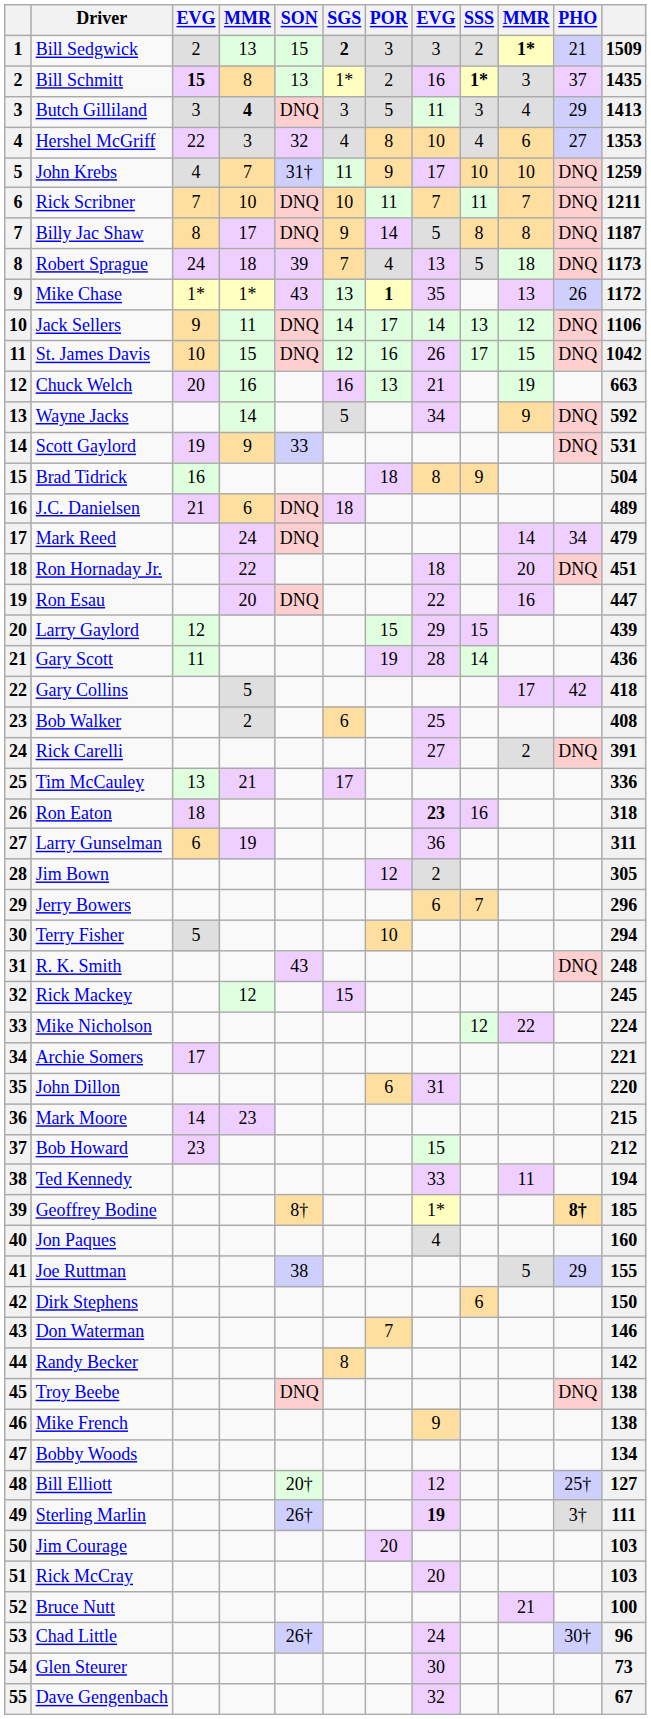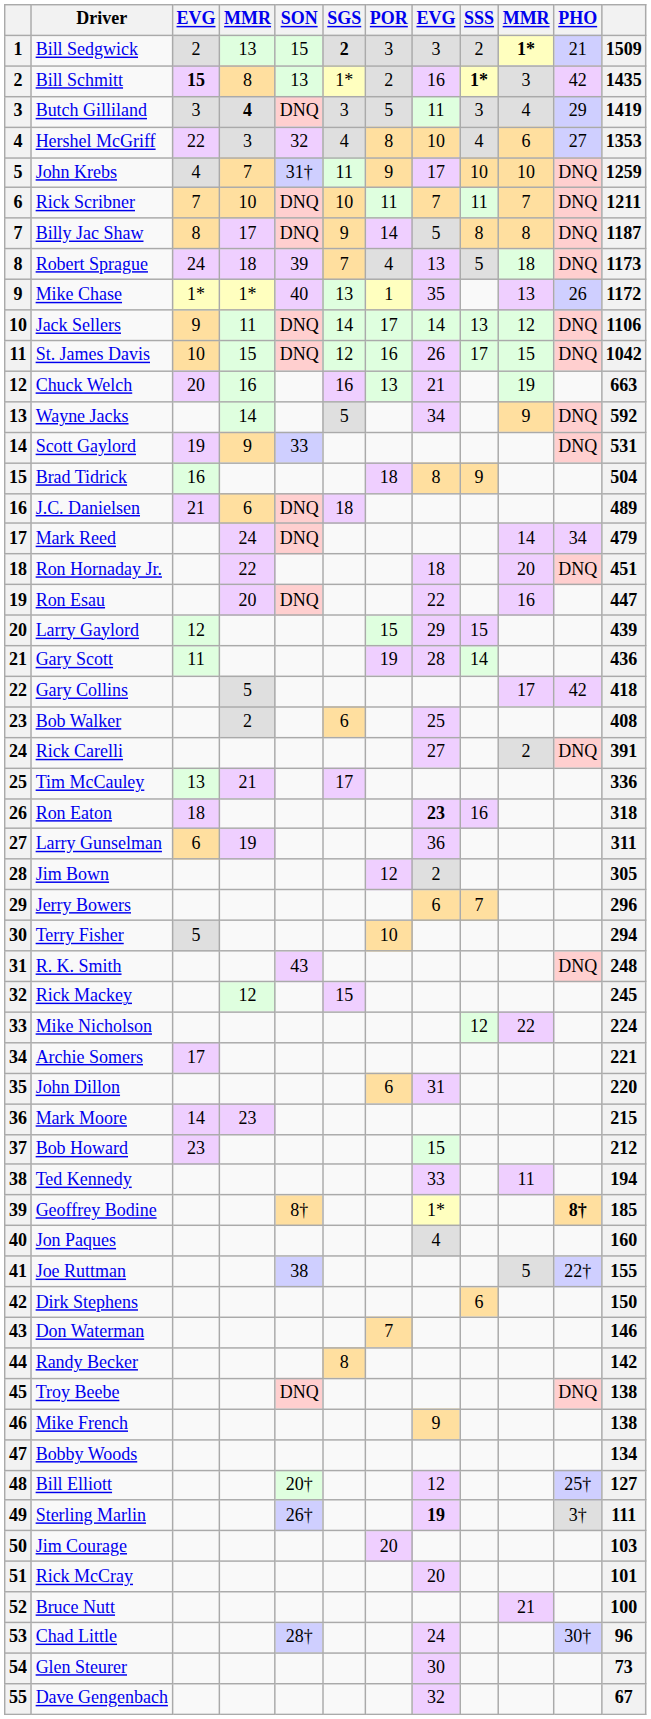 <table class="wikitable" style="font-size:77%; text-align:center">
 <tr valign="top">
 <th></th>
 <th>Driver</th>
 <th><a href='#'>EVG</a></th>
 <th><a href='#'>MMR</a></th>
 <th><a href='#'>SON</a></th>
 <th><a href='#'>SGS</a></th>
 <th><a href='#'>POR</a></th>
 <th><a href='#'>EVG</a></th>
 <th><a href='#'>SSS</a></th>
 <th><a href='#'>MMR</a></th>
 <th><a href='#'>PHO</a></th>
 <th></th>
 </tr>
 <tr>
 <th>1</th>
 <td align="left"><a href='#'>Bill Sedgwick</a></td>
 <td style="background-color:#DFDFDF";>2</td>
 <td style="background-color:#DFFFDF";>13</td>
 <td style="background-color:#DFFFDF";>15</td>
 <td style="background-color:#DFDFDF";><strong>2</strong></td>
 <td style="background-color:#DFDFDF";>3</td>
 <td style="background-color:#DFDFDF";>3</td>
 <td style="background-color:#DFDFDF";>2</td>
 <td style="background-color:#FFFFBF";><strong>1*</strong></td>
 <td style="background-color:#CFCFFF";>21</td>
 <th>1509</th>
 </tr>
 <tr>
 <th>2</th>
 <td align="left"><a href='#'>Bill Schmitt</a></td>
 <td style="background-color:#EFCFFF";><strong>15</strong></td>
 <td style="background-color:#FFDF9F";>8</td>
 <td style="background-color:#DFFFDF";>13</td>
 <td style="background-color:#FFFFBF";>1*</td>
 <td style="background-color:#DFDFDF";>2</td>
 <td style="background-color:#EFCFFF";>16</td>
 <td style="background-color:#FFFFBF";><strong>1*</strong></td>
 <td style="background-color:#DFDFDF";>3</td>
-<td style="background-color:#EFCFFF";>37</td>
+<td style="background-color:#EFCFFF";>42</td>
 <th>1435</th>
 </tr>
 <tr>
 <th>3</th>
 <td align="left"><a href='#'>Butch Gilliland</a></td>
 <td style="background-color:#DFDFDF";>3</td>
 <td style="background-color:#DFDFDF";><strong>4</strong></td>
 <td style="background-color:#FFCFCF";>DNQ</td>
 <td style="background-color:#DFDFDF";>3</td>
 <td style="background-color:#DFDFDF";>5</td>
 <td style="background-color:#DFFFDF";>11</td>
 <td style="background-color:#DFDFDF";>3</td>
 <td style="background-color:#DFDFDF";>4</td>
 <td style="background-color:#CFCFFF";>29</td>
-<th>1413</th>
+<th>1419</th>
 </tr>
 <tr>
 <th>4</th>
 <td align="left"><a href='#'>Hershel McGriff</a></td>
 <td style="background-color:#EFCFFF";>22</td>
 <td style="background-color:#DFDFDF";>3</td>
 <td style="background-color:#EFCFFF";>32</td>
 <td style="background-color:#DFDFDF";>4</td>
 <td style="background-color:#FFDF9F";>8</td>
 <td style="background-color:#FFDF9F";>10</td>
 <td style="background-color:#DFDFDF";>4</td>
 <td style="background-color:#FFDF9F";>6</td>
 <td style="background-color:#CFCFFF";>27</td>
 <th>1353</th>
 </tr>
 <tr>
 <th>5</th>
 <td align="left"><a href='#'>John Krebs</a></td>
 <td style="background-color:#DFDFDF";>4</td>
 <td style="background-color:#FFDF9F";>7</td>
 <td style="background-color:#CFCFFF";>31†</td>
 <td style="background-color:#DFFFDF";>11</td>
 <td style="background-color:#FFDF9F";>9</td>
 <td style="background-color:#EFCFFF";>17</td>
 <td style="background-color:#FFDF9F";>10</td>
 <td style="background-color:#FFDF9F";>10</td>
 <td style="background-color:#FFCFCF";>DNQ</td>
 <th>1259</th>
 </tr>
 <tr>
 <th>6</th>
 <td align="left"><a href='#'>Rick Scribner</a></td>
 <td style="background-color:#FFDF9F";>7</td>
 <td style="background-color:#FFDF9F";>10</td>
 <td style="background-color:#FFCFCF";>DNQ</td>
 <td style="background-color:#FFDF9F";>10</td>
 <td style="background-color:#DFFFDF";>11</td>
 <td style="background-color:#FFDF9F";>7</td>
 <td style="background-color:#DFFFDF";>11</td>
 <td style="background-color:#FFDF9F";>7</td>
 <td style="background-color:#FFCFCF";>DNQ</td>
 <th>1211</th>
 </tr>
 <tr>
 <th>7</th>
 <td align="left"><a href='#'>Billy Jac Shaw</a></td>
 <td style="background-color:#FFDF9F";>8</td>
 <td style="background-color:#EFCFFF";>17</td>
 <td style="background-color:#FFCFCF";>DNQ</td>
 <td style="background-color:#FFDF9F";>9</td>
 <td style="background-color:#EFCFFF";>14</td>
 <td style="background-color:#DFDFDF";>5</td>
 <td style="background-color:#FFDF9F";>8</td>
 <td style="background-color:#FFDF9F";>8</td>
 <td style="background-color:#FFCFCF";>DNQ</td>
 <th>1187</th>
 </tr>
 <tr>
 <th>8</th>
 <td align="left"><a href='#'>Robert Sprague</a></td>
 <td style="background-color:#EFCFFF";>24</td>
 <td style="background-color:#EFCFFF";>18</td>
 <td style="background-color:#EFCFFF";>39</td>
 <td style="background-color:#FFDF9F";>7</td>
 <td style="background-color:#DFDFDF";>4</td>
 <td style="background-color:#EFCFFF";>13</td>
 <td style="background-color:#DFDFDF";>5</td>
 <td style="background-color:#DFFFDF";>18</td>
 <td style="background-color:#FFCFCF";>DNQ</td>
 <th>1173</th>
 </tr>
 <tr>
 <th>9</th>
 <td align="left"><a href='#'>Mike Chase</a></td>
 <td style="background-color:#FFFFBF";>1*</td>
 <td style="background-color:#FFFFBF";>1*</td>
-<td style="background-color:#EFCFFF";>43</td>
+<td style="background-color:#EFCFFF";>40</td>
 <td style="background-color:#DFFFDF";>13</td>
-<td style="background-color:#FFFFBF";><strong>1</strong></td>
+<td style="background-color:#FFFFBF";>1</td>
 <td style="background-color:#EFCFFF";>35</td>
 <td></td>
 <td style="background-color:#EFCFFF";>13</td>
 <td style="background-color:#CFCFFF";>26</td>
 <th>1172</th>
 </tr>
 <tr>
 <th>10</th>
 <td align="left"><a href='#'>Jack Sellers</a></td>
 <td style="background-color:#FFDF9F";>9</td>
 <td style="background-color:#DFFFDF";>11</td>
 <td style="background-color:#FFCFCF";>DNQ</td>
 <td style="background-color:#DFFFDF";>14</td>
 <td style="background-color:#DFFFDF";>17</td>
 <td style="background-color:#DFFFDF";>14</td>
 <td style="background-color:#DFFFDF";>13</td>
 <td style="background-color:#DFFFDF";>12</td>
 <td style="background-color:#FFCFCF";>DNQ</td>
 <th>1106</th>
 </tr>
 <tr>
 <th>11</th>
 <td align="left"><a href='#'>St. James Davis</a></td>
 <td style="background-color:#FFDF9F";>10</td>
 <td style="background-color:#DFFFDF";>15</td>
 <td style="background-color:#FFCFCF";>DNQ</td>
 <td style="background-color:#DFFFDF";>12</td>
 <td style="background-color:#DFFFDF";>16</td>
 <td style="background-color:#EFCFFF";>26</td>
 <td style="background-color:#DFFFDF";>17</td>
 <td style="background-color:#DFFFDF";>15</td>
 <td style="background-color:#FFCFCF";>DNQ</td>
 <th>1042</th>
 </tr>
 <tr>
 <th>12</th>
 <td align="left"><a href='#'>Chuck Welch</a></td>
 <td style="background-color:#EFCFFF";>20</td>
 <td style="background-color:#DFFFDF";>16</td>
 <td></td>
 <td style="background-color:#EFCFFF";>16</td>
 <td style="background-color:#DFFFDF";>13</td>
 <td style="background-color:#EFCFFF";>21</td>
 <td></td>
 <td style="background-color:#DFFFDF";>19</td>
 <td></td>
 <th>663</th>
 </tr>
 <tr>
 <th>13</th>
 <td align="left"><a href='#'>Wayne Jacks</a></td>
 <td></td>
 <td style="background-color:#DFFFDF";>14</td>
 <td></td>
 <td style="background-color:#DFDFDF";>5</td>
 <td></td>
 <td style="background-color:#EFCFFF";>34</td>
 <td></td>
 <td style="background-color:#FFDF9F";>9</td>
 <td style="background-color:#FFCFCF";>DNQ</td>
 <th>592</th>
 </tr>
 <tr>
 <th>14</th>
 <td align="left"><a href='#'>Scott Gaylord</a></td>
 <td style="background-color:#EFCFFF";>19</td>
 <td style="background-color:#FFDF9F";>9</td>
 <td style="background-color:#CFCFFF";>33</td>
 <td></td>
 <td></td>
 <td></td>
 <td></td>
 <td></td>
 <td style="background-color:#FFCFCF";>DNQ</td>
 <th>531</th>
 </tr>
 <tr>
 <th>15</th>
 <td align="left"><a href='#'>Brad Tidrick</a></td>
 <td style="background-color:#DFFFDF";>16</td>
 <td></td>
 <td></td>
 <td></td>
 <td style="background-color:#EFCFFF";>18</td>
 <td style="background-color:#FFDF9F";>8</td>
 <td style="background-color:#FFDF9F";>9</td>
 <td></td>
 <td></td>
 <th>504</th>
 </tr>
 <tr>
 <th>16</th>
 <td align="left"><a href='#'>J.C. Danielsen</a></td>
 <td style="background-color:#EFCFFF";>21</td>
 <td style="background-color:#FFDF9F";>6</td>
 <td style="background-color:#FFCFCF";>DNQ</td>
 <td style="background-color:#EFCFFF";>18</td>
 <td></td>
 <td></td>
 <td></td>
 <td></td>
 <td></td>
 <th>489</th>
 </tr>
 <tr>
 <th>17</th>
 <td align="left"><a href='#'>Mark Reed</a></td>
 <td></td>
 <td style="background-color:#EFCFFF";>24</td>
 <td style="background-color:#FFCFCF";>DNQ</td>
 <td></td>
 <td></td>
 <td></td>
 <td></td>
 <td style="background-color:#EFCFFF";>14</td>
 <td style="background-color:#EFCFFF";>34</td>
 <th>479</th>
 </tr>
 <tr>
 <th>18</th>
 <td align="left"><a href='#'>Ron Hornaday Jr.</a></td>
 <td></td>
 <td style="background-color:#EFCFFF";>22</td>
 <td></td>
 <td></td>
 <td></td>
 <td style="background-color:#EFCFFF";>18</td>
 <td></td>
 <td style="background-color:#EFCFFF";>20</td>
 <td style="background-color:#FFCFCF";>DNQ</td>
 <th>451</th>
 </tr>
 <tr>
 <th>19</th>
 <td align="left"><a href='#'>Ron Esau</a></td>
 <td></td>
 <td style="background-color:#EFCFFF";>20</td>
 <td style="background-color:#FFCFCF";>DNQ</td>
 <td></td>
 <td></td>
 <td style="background-color:#EFCFFF";>22</td>
 <td></td>
 <td style="background-color:#EFCFFF";>16</td>
 <td></td>
 <th>447</th>
 </tr>
 <tr>
 <th>20</th>
 <td align="left"><a href='#'>Larry Gaylord</a></td>
 <td style="background-color:#DFFFDF";>12</td>
 <td></td>
 <td></td>
 <td></td>
 <td style="background-color:#DFFFDF";>15</td>
 <td style="background-color:#EFCFFF";>29</td>
 <td style="background-color:#EFCFFF";>15</td>
 <td></td>
 <td></td>
 <th>439</th>
 </tr>
 <tr>
 <th>21</th>
 <td align="left"><a href='#'>Gary Scott</a></td>
 <td style="background-color:#DFFFDF";>11</td>
 <td></td>
 <td></td>
 <td></td>
 <td style="background-color:#EFCFFF";>19</td>
 <td style="background-color:#EFCFFF";>28</td>
 <td style="background-color:#DFFFDF";>14</td>
 <td></td>
 <td></td>
 <th>436</th>
 </tr>
 <tr>
 <th>22</th>
 <td align="left"><a href='#'>Gary Collins</a></td>
 <td></td>
 <td style="background-color:#DFDFDF";>5</td>
 <td></td>
 <td></td>
 <td></td>
 <td></td>
 <td></td>
 <td style="background-color:#EFCFFF";>17</td>
 <td style="background-color:#EFCFFF";>42</td>
 <th>418</th>
 </tr>
 <tr>
 <th>23</th>
 <td align="left"><a href='#'>Bob Walker</a></td>
 <td></td>
 <td style="background-color:#DFDFDF";>2</td>
 <td></td>
 <td style="background-color:#FFDF9F";>6</td>
 <td></td>
 <td style="background-color:#EFCFFF";>25</td>
 <td></td>
 <td></td>
 <td></td>
 <th>408</th>
 </tr>
 <tr>
 <th>24</th>
 <td align="left"><a href='#'>Rick Carelli</a></td>
 <td></td>
 <td></td>
 <td></td>
 <td></td>
 <td></td>
 <td style="background-color:#EFCFFF";>27</td>
 <td></td>
 <td style="background-color:#DFDFDF";>2</td>
 <td style="background-color:#FFCFCF";>DNQ</td>
 <th>391</th>
 </tr>
 <tr>
 <th>25</th>
 <td align="left"><a href='#'>Tim McCauley</a></td>
 <td style="background-color:#DFFFDF";>13</td>
 <td style="background-color:#EFCFFF";>21</td>
 <td></td>
 <td style="background-color:#EFCFFF";>17</td>
 <td></td>
 <td></td>
 <td></td>
 <td></td>
 <td></td>
 <th>336</th>
 </tr>
 <tr>
 <th>26</th>
 <td align="left"><a href='#'>Ron Eaton</a></td>
 <td style="background-color:#EFCFFF";>18</td>
 <td></td>
 <td></td>
 <td></td>
 <td></td>
 <td style="background-color:#EFCFFF";><strong>23</strong></td>
 <td style="background-color:#EFCFFF";>16</td>
 <td></td>
 <td></td>
 <th>318</th>
 </tr>
 <tr>
 <th>27</th>
 <td align="left"><a href='#'>Larry Gunselman</a></td>
 <td style="background-color:#FFDF9F";>6</td>
 <td style="background-color:#EFCFFF";>19</td>
 <td></td>
 <td></td>
 <td></td>
 <td style="background-color:#EFCFFF";>36</td>
 <td></td>
 <td></td>
 <td></td>
 <th>311</th>
 </tr>
 <tr>
 <th>28</th>
 <td align="left"><a href='#'>Jim Bown</a></td>
 <td></td>
 <td></td>
 <td></td>
 <td></td>
 <td style="background-color:#EFCFFF";>12</td>
 <td style="background-color:#DFDFDF";>2</td>
 <td></td>
 <td></td>
 <td></td>
 <th>305</th>
 </tr>
 <tr>
 <th>29</th>
 <td align="left"><a href='#'>Jerry Bowers</a></td>
 <td></td>
 <td></td>
 <td></td>
 <td></td>
 <td></td>
 <td style="background-color:#FFDF9F";>6</td>
 <td style="background-color:#FFDF9F";>7</td>
 <td></td>
 <td></td>
 <th>296</th>
 </tr>
 <tr>
 <th>30</th>
 <td align="left"><a href='#'>Terry Fisher</a></td>
 <td style="background-color:#DFDFDF";>5</td>
 <td></td>
 <td></td>
 <td></td>
 <td style="background-color:#FFDF9F";>10</td>
 <td></td>
 <td></td>
 <td></td>
 <td></td>
 <th>294</th>
 </tr>
 <tr>
 <th>31</th>
 <td align="left"><a href='#'>R. K. Smith</a></td>
 <td></td>
 <td></td>
 <td style="background-color:#EFCFFF";>43</td>
 <td></td>
 <td></td>
 <td></td>
 <td></td>
 <td></td>
 <td style="background-color:#FFCFCF";>DNQ</td>
 <th>248</th>
 </tr>
 <tr>
 <th>32</th>
 <td align="left"><a href='#'>Rick Mackey</a></td>
 <td></td>
 <td style="background-color:#DFFFDF";>12</td>
 <td></td>
 <td style="background-color:#EFCFFF";>15</td>
 <td></td>
 <td></td>
 <td></td>
 <td></td>
 <td></td>
 <th>245</th>
 </tr>
 <tr>
 <th>33</th>
 <td align="left"><a href='#'>Mike Nicholson</a></td>
 <td></td>
 <td></td>
 <td></td>
 <td></td>
 <td></td>
 <td></td>
 <td style="background-color:#DFFFDF";>12</td>
 <td style="background-color:#EFCFFF";>22</td>
 <td></td>
 <th>224</th>
 </tr>
 <tr>
 <th>34</th>
 <td align="left"><a href='#'>Archie Somers</a></td>
 <td style="background-color:#EFCFFF";>17</td>
 <td></td>
 <td></td>
 <td></td>
 <td></td>
 <td></td>
 <td></td>
 <td></td>
 <td></td>
 <th>221</th>
 </tr>
 <tr>
 <th>35</th>
 <td align="left"><a href='#'>John Dillon</a></td>
 <td></td>
 <td></td>
 <td></td>
 <td></td>
 <td style="background-color:#FFDF9F";>6</td>
 <td style="background-color:#EFCFFF";>31</td>
 <td></td>
 <td></td>
 <td></td>
 <th>220</th>
 </tr>
 <tr>
 <th>36</th>
 <td align="left"><a href='#'>Mark Moore</a></td>
 <td style="background-color:#EFCFFF";>14</td>
 <td style="background-color:#EFCFFF";>23</td>
 <td></td>
 <td></td>
 <td></td>
 <td></td>
 <td></td>
 <td></td>
 <td></td>
 <th>215</th>
 </tr>
 <tr>
 <th>37</th>
 <td align="left"><a href='#'>Bob Howard</a></td>
 <td style="background-color:#EFCFFF";>23</td>
 <td></td>
 <td></td>
 <td></td>
 <td></td>
 <td style="background-color:#DFFFDF";>15</td>
 <td></td>
 <td></td>
 <td></td>
 <th>212</th>
 </tr>
 <tr>
 <th>38</th>
 <td align="left"><a href='#'>Ted Kennedy</a></td>
 <td></td>
 <td></td>
 <td></td>
 <td></td>
 <td></td>
 <td style="background-color:#EFCFFF";>33</td>
 <td></td>
 <td style="background-color:#EFCFFF";>11</td>
 <td></td>
 <th>194</th>
 </tr>
 <tr>
 <th>39</th>
 <td align="left"><a href='#'>Geoffrey Bodine</a></td>
 <td></td>
 <td></td>
 <td style="background-color:#FFDF9F";>8†</td>
 <td></td>
 <td></td>
 <td style="background-color:#FFFFBF";>1*</td>
 <td></td>
 <td></td>
 <td style="background-color:#FFDF9F";><strong>8†</strong></td>
 <th>185</th>
 </tr>
 <tr>
 <th>40</th>
 <td align="left"><a href='#'>Jon Paques</a></td>
 <td></td>
 <td></td>
 <td></td>
 <td></td>
 <td></td>
 <td style="background-color:#DFDFDF";>4</td>
 <td></td>
 <td></td>
 <td></td>
 <th>160</th>
 </tr>
 <tr>
 <th>41</th>
 <td align="left"><a href='#'>Joe Ruttman</a></td>
 <td></td>
 <td></td>
 <td style="background-color:#CFCFFF";>38</td>
 <td></td>
 <td></td>
 <td></td>
 <td></td>
 <td style="background-color:#DFDFDF";>5</td>
-<td style="background-color:#CFCFFF";>29</td>
+<td style="background-color:#CFCFFF";>22†</td>
 <th>155</th>
 </tr>
 <tr>
 <th>42</th>
 <td align="left"><a href='#'>Dirk Stephens</a></td>
 <td></td>
 <td></td>
 <td></td>
 <td></td>
 <td></td>
 <td></td>
 <td style="background-color:#FFDF9F";>6</td>
 <td></td>
 <td></td>
 <th>150</th>
 </tr>
 <tr>
 <th>43</th>
 <td align="left"><a href='#'>Don Waterman</a></td>
 <td></td>
 <td></td>
 <td></td>
 <td></td>
 <td style="background-color:#FFDF9F";>7</td>
 <td></td>
 <td></td>
 <td></td>
 <td></td>
 <th>146</th>
 </tr>
 <tr>
 <th>44</th>
 <td align="left"><a href='#'>Randy Becker</a></td>
 <td></td>
 <td></td>
 <td></td>
 <td style="background-color:#FFDF9F";>8</td>
 <td></td>
 <td></td>
 <td></td>
 <td></td>
 <td></td>
 <th>142</th>
 </tr>
 <tr>
 <th>45</th>
 <td align="left"><a href='#'>Troy Beebe</a></td>
 <td></td>
 <td></td>
 <td style="background-color:#FFCFCF";>DNQ</td>
 <td></td>
 <td></td>
 <td></td>
 <td></td>
 <td></td>
 <td style="background-color:#FFCFCF";>DNQ</td>
 <th>138</th>
 </tr>
 <tr>
 <th>46</th>
 <td align="left"><a href='#'>Mike French</a></td>
 <td></td>
 <td></td>
 <td></td>
 <td></td>
 <td></td>
 <td style="background-color:#FFDF9F";>9</td>
 <td></td>
 <td></td>
 <td></td>
 <th>138</th>
 </tr>
 <tr>
 <th>47</th>
 <td align="left"><a href='#'>Bobby Woods</a></td>
 <td></td>
 <td></td>
 <td></td>
 <td></td>
 <td></td>
 <td></td>
 <td></td>
 <td></td>
 <td></td>
 <th>134</th>
 </tr>
 <tr>
 <th>48</th>
 <td align="left"><a href='#'>Bill Elliott</a></td>
 <td></td>
 <td></td>
 <td style="background-color:#DFFFDF";>20†</td>
 <td></td>
 <td></td>
 <td style="background-color:#EFCFFF";>12</td>
 <td></td>
 <td></td>
 <td style="background-color:#CFCFFF";>25†</td>
 <th>127</th>
 </tr>
 <tr>
 <th>49</th>
 <td align="left"><a href='#'>Sterling Marlin</a></td>
 <td></td>
 <td></td>
 <td style="background-color:#CFCFFF";>26†</td>
 <td></td>
 <td></td>
 <td style="background-color:#EFCFFF";><strong>19</strong></td>
 <td></td>
 <td></td>
 <td style="background-color:#DFDFDF";>3†</td>
 <th>111</th>
 </tr>
 <tr>
 <th>50</th>
 <td align="left"><a href='#'>Jim Courage</a></td>
 <td></td>
 <td></td>
 <td></td>
 <td></td>
 <td style="background-color:#EFCFFF";>20</td>
 <td></td>
 <td></td>
 <td></td>
 <td></td>
 <th>103</th>
 </tr>
 <tr>
 <th>51</th>
 <td align="left"><a href='#'>Rick McCray</a></td>
 <td></td>
 <td></td>
 <td></td>
 <td></td>
 <td></td>
 <td style="background-color:#EFCFFF";>20</td>
 <td></td>
 <td></td>
 <td></td>
-<th>103</th>
+<th>101</th>
 </tr>
 <tr>
 <th>52</th>
 <td align="left"><a href='#'>Bruce Nutt</a></td>
 <td></td>
 <td></td>
 <td></td>
 <td></td>
 <td></td>
 <td></td>
 <td></td>
 <td style="background-color:#EFCFFF";>21</td>
 <td></td>
 <th>100</th>
 </tr>
 <tr>
 <th>53</th>
 <td align="left"><a href='#'>Chad Little</a></td>
 <td></td>
 <td></td>
-<td style="background-color:#CFCFFF";>26†</td>
+<td style="background-color:#CFCFFF";>28†</td>
 <td></td>
 <td></td>
 <td style="background-color:#EFCFFF";>24</td>
 <td></td>
 <td></td>
 <td style="background-color:#CFCFFF";>30†</td>
 <th>96</th>
 </tr>
 <tr>
 <th>54</th>
 <td align="left"><a href='#'>Glen Steurer</a></td>
 <td></td>
 <td></td>
 <td></td>
 <td></td>
 <td></td>
 <td style="background-color:#EFCFFF";>30</td>
 <td></td>
 <td></td>
 <td></td>
 <th>73</th>
 </tr>
 <tr>
 <th>55</th>
 <td align="left"><a href='#'>Dave Gengenbach</a></td>
 <td></td>
 <td></td>
 <td></td>
 <td></td>
 <td></td>
 <td style="background-color:#EFCFFF";>32</td>
 <td></td>
 <td></td>
 <td></td>
 <th>67</th>
 </tr>
 </table>
